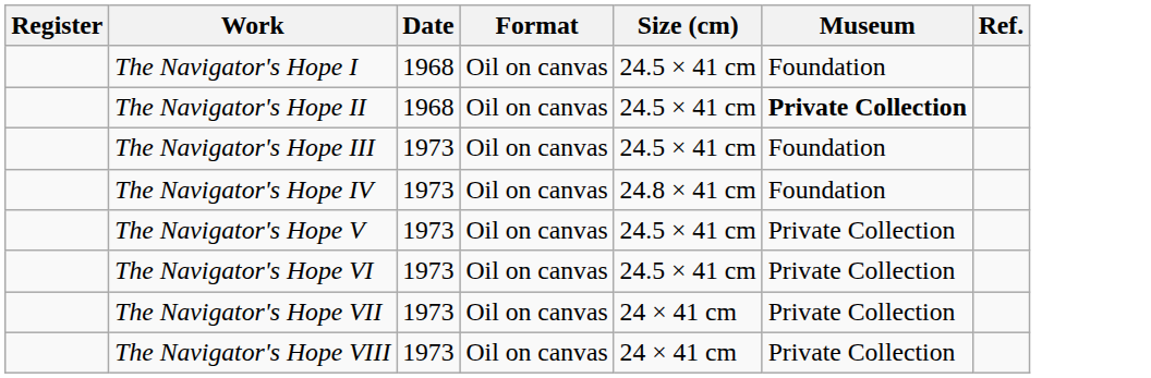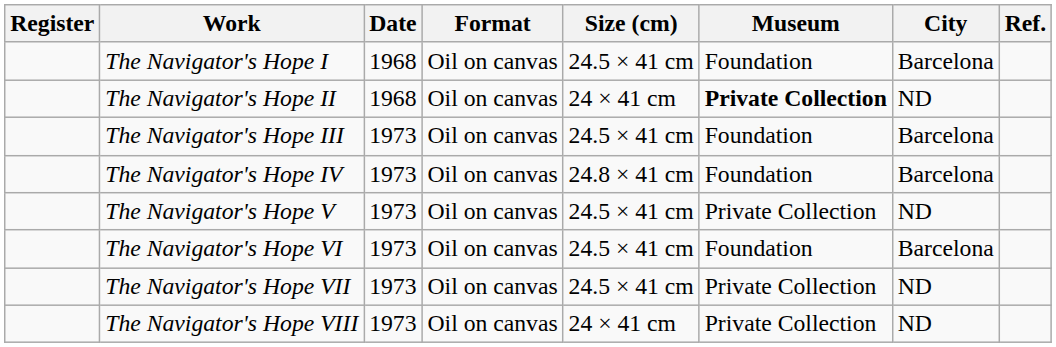 <table class = "wikitable sortable">
 <tr>
 <th>Register</th>
 <th>Work</th>
 <th>Date</th>
 <th>Format</th>
 <th>Size (cm)</th>
 <th>Museum</th>
+<th>City</th>
 <th>Ref.</th>
 </tr>
 <tr ----->
 <td></td>
 <td><em>The Navigator's Hope I</em></td>
 <td>1968</td>
 <td>Oil on canvas</td>
 <td>24.5 × 41 cm</td>
 <td>Foundation</td>
+<td>Barcelona</td>
 <td></td>
 </tr>
 <tr ----->
 <td></td>
 <td><em>The Navigator's Hope II</em></td>
 <td>1968</td>
 <td>Oil on canvas</td>
-<td>24.5 × 41 cm</td>
+<td>24 × 41 cm</td>
 <td><strong>Private Collection</strong></td>
+<td>ND</td>
 <td></td>
 </tr>
 <tr ----->
 <td></td>
 <td><em>The Navigator's Hope III</em></td>
 <td>1973</td>
 <td>Oil on canvas</td>
 <td>24.5 × 41 cm</td>
 <td>Foundation</td>
+<td>Barcelona</td>
 <td></td>
 </tr>
 <tr ----->
 <td></td>
 <td><em>The Navigator's Hope IV</em></td>
 <td>1973</td>
 <td>Oil on canvas</td>
 <td>24.8 × 41 cm</td>
 <td>Foundation</td>
+<td>Barcelona</td>
 <td></td>
 </tr>
 <tr ----->
 <td></td>
 <td><em>The Navigator's Hope V</em></td>
 <td>1973</td>
 <td>Oil on canvas</td>
 <td>24.5 × 41 cm</td>
 <td>Private Collection</td>
+<td>ND</td>
 <td></td>
 </tr>
 <tr ----->
 <td></td>
 <td><em>The Navigator's Hope VI</em></td>
 <td>1973</td>
 <td>Oil on canvas</td>
 <td>24.5 × 41 cm</td>
-<td>Private Collection</td>
+<td>Foundation</td>
+<td>Barcelona</td>
 <td></td>
 </tr>
 <tr ----->
 <td></td>
 <td><em>The Navigator's Hope VII</em></td>
 <td>1973</td>
 <td>Oil on canvas</td>
-<td>24 × 41 cm</td>
+<td>24.5 × 41 cm</td>
 <td>Private Collection</td>
+<td>ND</td>
 <td></td>
 </tr>
 <tr ----->
 <td></td>
 <td><em>The Navigator's Hope VIII</em></td>
 <td>1973</td>
 <td>Oil on canvas</td>
 <td>24 × 41 cm</td>
 <td>Private Collection</td>
+<td>ND</td>
 <td></td>
 </tr>
 </table>
